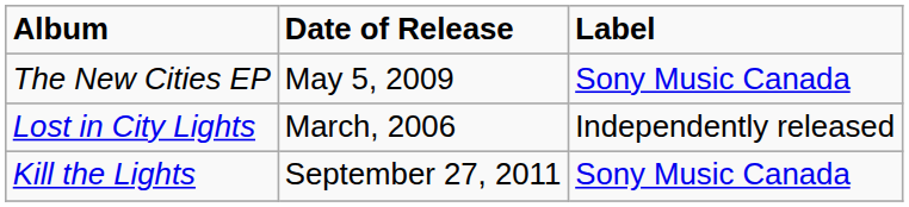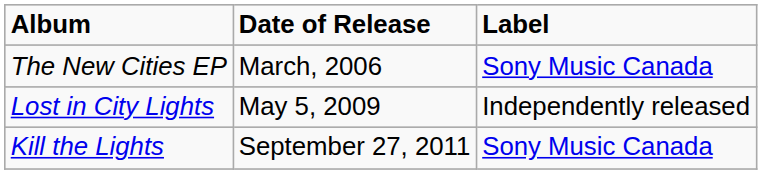 <table class="wikitable">
 <tr>
 <td><strong>Album</strong></td>
 <td><strong>Date of Release</strong></td>
 <td><strong>Label</strong></td>
 </tr>
 <tr>
 <td><em>The New Cities EP</em></td>
-<td>May 5, 2009</td>
+<td>March, 2006</td>
 <td><a href='#'>Sony Music Canada</a></td>
 </tr>
 <tr>
 <td><em><a href='#'>Lost in City Lights</a></em></td>
-<td>March, 2006</td>
+<td>May 5, 2009</td>
 <td>Independently released</td>
 </tr>
 <tr>
 <td><em><a href='#'>Kill the Lights</a></em></td>
 <td>September 27, 2011</td>
 <td><a href='#'>Sony Music Canada</a></td>
 </tr>
 </table>
